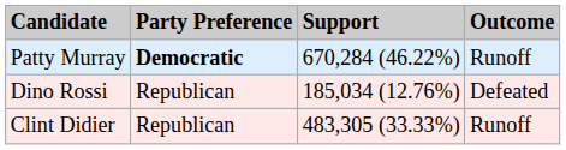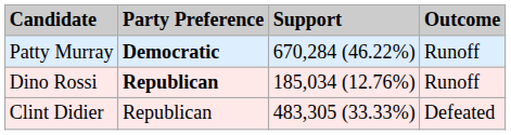 <table class="wikitable">
 <tr>
 <td bgcolor="#cccccc"><strong>Candidate</strong></td>
 <td bgcolor="#cccccc"><strong>Party Preference</strong></td>
 <td bgcolor="#cccccc"><strong>Support</strong></td>
 <td bgcolor="#cccccc"><strong>Outcome</strong></td>
 </tr>
 <tr>
 <td bgcolor="#DDEEFF">Patty Murray</td>
 <td bgcolor="#DDEEFF"><strong>Democratic</strong></td>
 <td bgcolor="#DDEEFF">670,284 (46.22%)</td>
 <td bgcolor="#DDEEFF">Runoff</td>
 </tr>
 <tr>
 <td bgcolor="#FFE8E8">Dino Rossi</td>
-<td bgcolor="#FFE8E8">Republican</td>
+<td bgcolor="#FFE8E8"><strong>Republican</strong></td>
 <td bgcolor="#FFE8E8">185,034 (12.76%)</td>
-<td bgcolor="#FFE8E8">Defeated</td>
+<td bgcolor="#FFE8E8">Runoff</td>
 </tr>
 <tr>
 <td bgcolor="#FFE8E8">Clint Didier</td>
 <td bgcolor="#FFE8E8">Republican</td>
 <td bgcolor="#FFE8E8">483,305 (33.33%)</td>
-<td bgcolor="#FFE8E8">Runoff</td>
+<td bgcolor="#FFE8E8">Defeated</td>
 </tr>
 </table>
